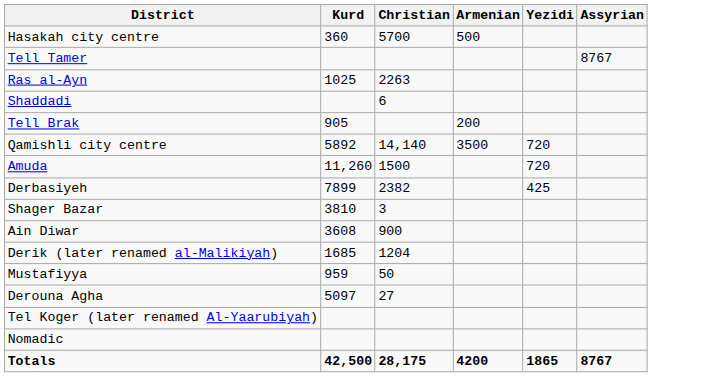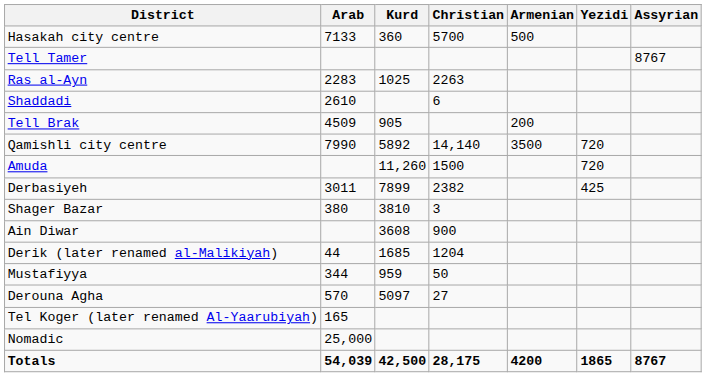 <table class="wikitable sortable">
 <tr>
 <th>District</th>
+<th>Arab</th>
 <th>Kurd</th>
 <th>Christian</th>
 <th>Armenian</th>
 <th>Yezidi</th>
 <th>Assyrian</th>
 </tr>
 <tr>
 <td>Hasakah city centre</td>
+<td>7133</td>
 <td>360</td>
 <td>5700</td>
 <td>500</td>
 <td></td>
 <td></td>
 </tr>
 <tr>
 <td><a href='#'>Tell Tamer</a></td>
 <td></td>
 <td></td>
 <td></td>
 <td></td>
+<td></td>
 <td>8767</td>
 </tr>
 <tr>
 <td><a href='#'>Ras al-Ayn</a></td>
+<td>2283</td>
 <td>1025</td>
 <td>2263</td>
 <td></td>
 <td></td>
 <td></td>
 </tr>
 <tr>
 <td><a href='#'>Shaddadi</a></td>
+<td>2610</td>
 <td></td>
 <td>6</td>
 <td></td>
 <td></td>
 <td></td>
 </tr>
 <tr>
 <td><a href='#'>Tell Brak</a></td>
+<td>4509</td>
 <td>905</td>
 <td></td>
 <td>200</td>
 <td></td>
 <td></td>
 </tr>
 <tr>
 <td>Qamishli city centre</td>
+<td>7990</td>
 <td>5892</td>
 <td>14,140</td>
 <td>3500</td>
 <td>720</td>
 <td></td>
 </tr>
 <tr>
 <td><a href='#'>Amuda</a></td>
+<td></td>
 <td>11,260</td>
 <td>1500</td>
 <td></td>
 <td>720</td>
 <td></td>
 </tr>
 <tr>
 <td>Derbasiyeh</td>
+<td>3011</td>
 <td>7899</td>
 <td>2382</td>
 <td></td>
 <td>425</td>
 <td></td>
 </tr>
 <tr>
 <td>Shager Bazar</td>
+<td>380</td>
 <td>3810</td>
 <td>3</td>
 <td></td>
 <td></td>
 <td></td>
 </tr>
 <tr>
 <td>Ain Diwar</td>
+<td></td>
 <td>3608</td>
 <td>900</td>
 <td></td>
 <td></td>
 <td></td>
 </tr>
 <tr>
 <td>Derik (later renamed <a href='#'>al-Malikiyah</a>)</td>
+<td>44</td>
 <td>1685</td>
 <td>1204</td>
 <td></td>
 <td></td>
 <td></td>
 </tr>
 <tr>
 <td>Mustafiyya</td>
+<td>344</td>
 <td>959</td>
 <td>50</td>
 <td></td>
 <td></td>
 <td></td>
 </tr>
 <tr>
 <td>Derouna Agha</td>
+<td>570</td>
 <td>5097</td>
 <td>27</td>
 <td></td>
 <td></td>
 <td></td>
 </tr>
 <tr>
 <td>Tel Koger (later renamed <a href='#'>Al-Yaarubiyah</a>)</td>
+<td>165</td>
 <td></td>
 <td></td>
 <td></td>
 <td></td>
 <td></td>
 </tr>
 <tr>
 <td>Nomadic</td>
+<td>25,000</td>
 <td></td>
 <td></td>
 <td></td>
 <td></td>
 <td></td>
 </tr>
 <tr>
 <td><strong>Totals</strong></td>
+<td><strong>54,039</strong></td>
 <td><strong>42,500</strong></td>
 <td><strong>28,175</strong></td>
 <td><strong>4200</strong></td>
 <td><strong>1865</strong></td>
 <td><strong>8767</strong></td>
 </tr>
 </table>
